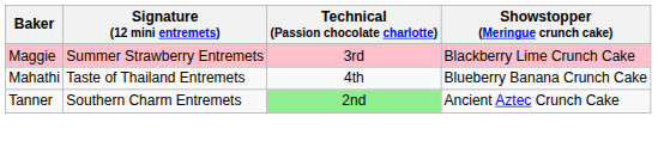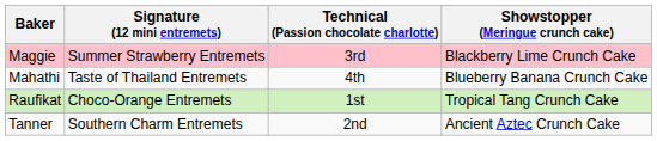 <table class="wikitable" style="text-align:center;">
 <tr>
 <th>Baker</th>
 <th>Signature<br><small>(12 mini <a href='#'>entremets</a>)</small></th>
 <th>Technical<br><small>(Passion chocolate <a href='#'>charlotte</a>)</small></th>
 <th>Showstopper<br><small>(<a href='#'>Meringue</a> crunch cake)</small></th>
 </tr>
 <tr bgcolor=pink>
 <td align="left">Maggie</td>
 <td align="left">Summer Strawberry Entremets</td>
 <td>3rd</td>
 <td align="left">Blackberry Lime Crunch Cake</td>
 </tr>
 <tr>
 <td align="left">Mahathi</td>
 <td align="left">Taste of Thailand Entremets</td>
 <td>4th</td>
 <td align="left">Blueberry Banana Crunch Cake</td>
 </tr>
+<tr style="background:#d0f0c0;">
+<td align="left">Raufikat</td>
+<td align="left">Choco-Orange Entremets</td>
+<td>1st</td>
+<td align="left">Tropical Tang Crunch Cake</td>
+</tr>
 <tr>
 <td align="left">Tanner</td>
 <td align="left">Southern Charm Entremets</td>
-<td style="background: lightgreen;">2nd</td>
+<td>2nd</td>
 <td align="left">Ancient <a href='#'>Aztec</a> Crunch Cake</td>
 </tr>
 </table>
